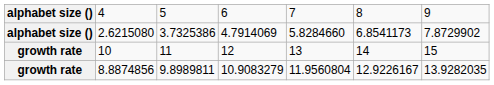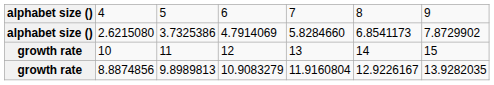 <table class="wikitable">
 <tr>
 <th>alphabet size ()</th>
 <td>4</td>
 <td>5</td>
 <td>6</td>
 <td>7</td>
 <td>8</td>
 <td>9</td>
 </tr>
 <tr>
 <th>alphabet size ()</th>
 <td>2.6215080</td>
 <td>3.7325386</td>
 <td>4.7914069</td>
 <td>5.8284660</td>
 <td>6.8541173</td>
 <td>7.8729902</td>
 </tr>
 <tr>
 <th>growth rate</th>
 <td>10</td>
 <td>11</td>
 <td>12</td>
 <td>13</td>
 <td>14</td>
 <td>15</td>
 </tr>
 <tr>
 <th>growth rate</th>
 <td>8.8874856</td>
-<td>9.8989811</td>
+<td>9.8989813</td>
 <td>10.9083279</td>
-<td>11.9560804</td>
+<td>11.9160804</td>
 <td>12.9226167</td>
 <td>13.9282035</td>
 </tr>
 </table>
